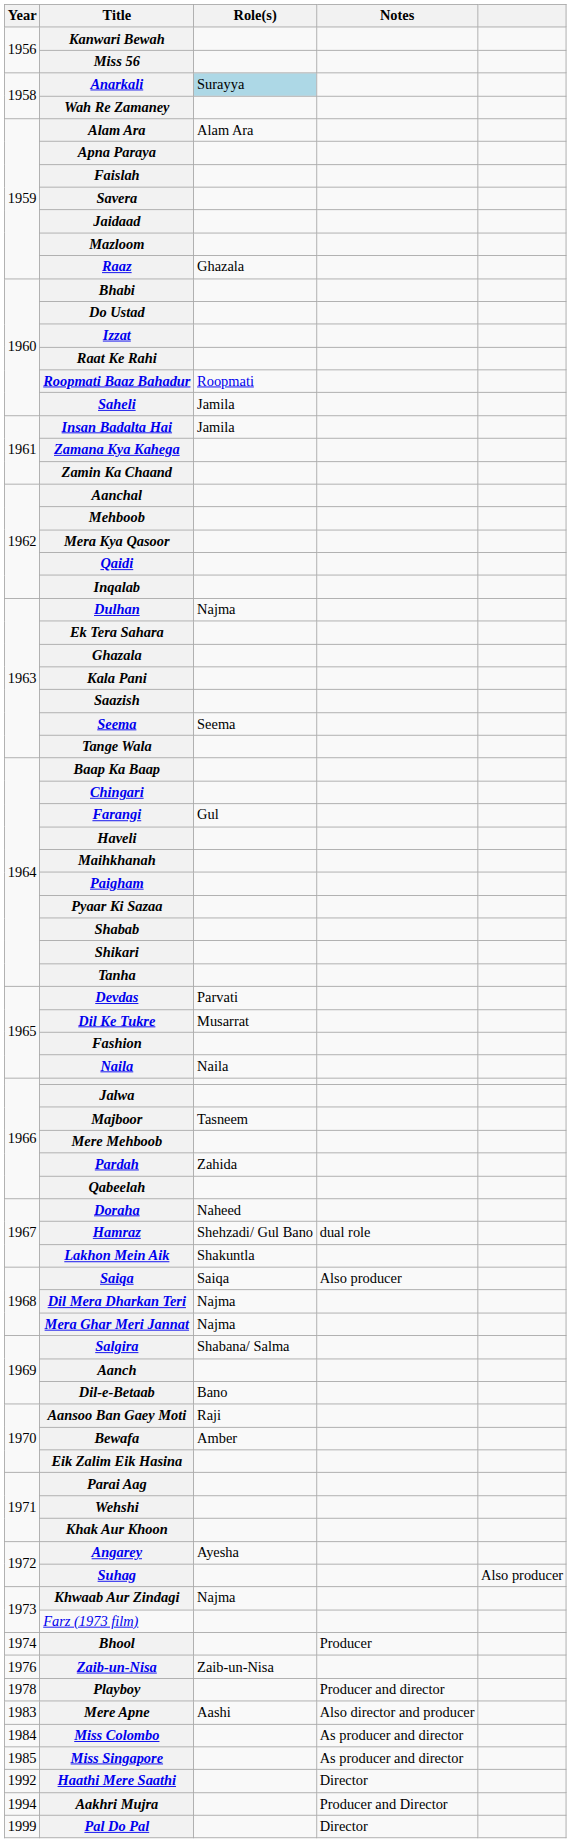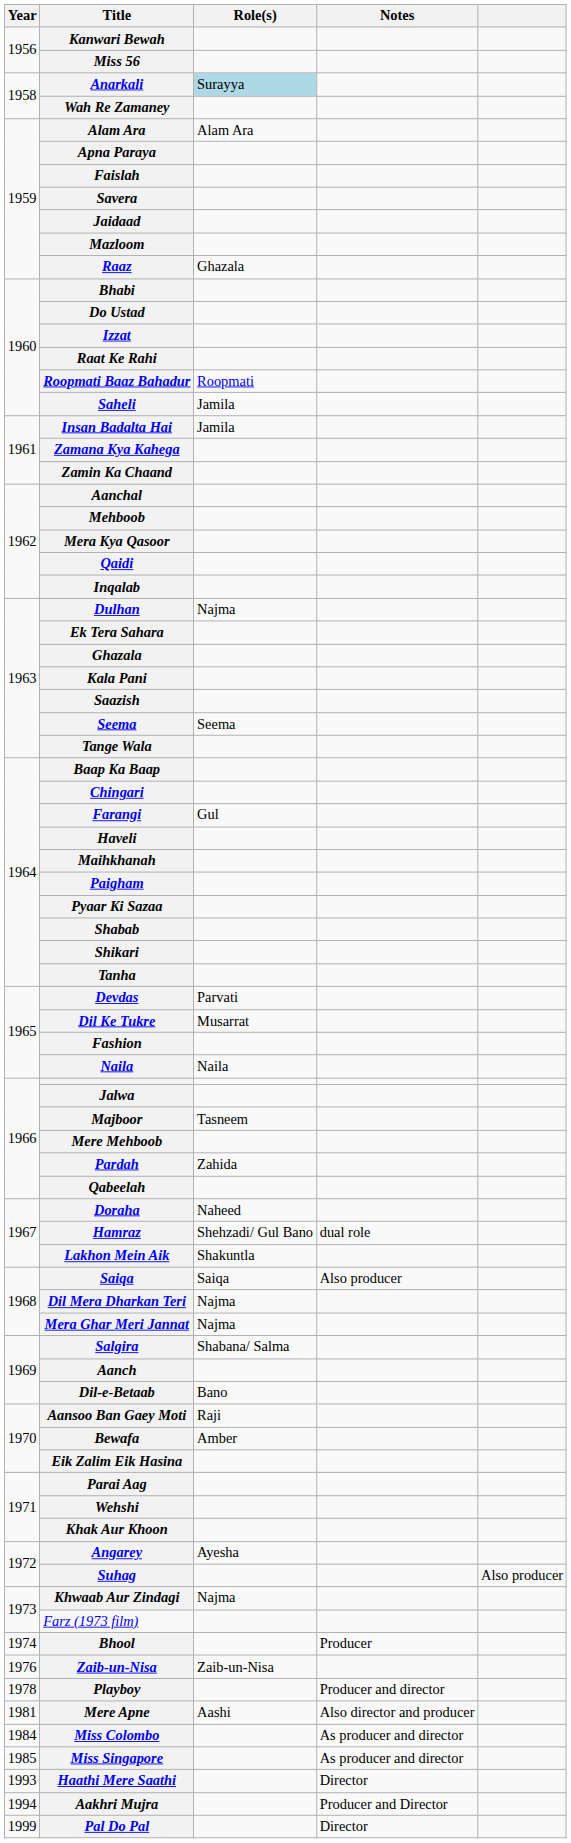 <table class="wikitable plainrowheaders">
 <tr>
 <th scope="col">Year</th>
 <th scope="col">Title</th>
 <th scope="col">Role(s)</th>
 <th scope="col">Notes</th>
 <th></th>
 </tr>
 <tr>
 <td rowspan = "2">1956</td>
 <th scope="row"><em>Kanwari Bewah</em></th>
 <td></td>
 <td></td>
 <td></td>
 </tr>
 <tr>
 <th scope="row"><em>Miss 56</em></th>
 <td></td>
 <td></td>
 <td></td>
 </tr>
 <tr>
 <td rowspan = "2">1958</td>
 <th scope="row"><em><a href='#'>Anarkali</a></em></th>
 <td style="background: lightblue;">Surayya</td>
 <td></td>
 <td></td>
 </tr>
 <tr>
 <th scope="row"><em>Wah Re Zamaney</em></th>
 <td></td>
 <td></td>
 <td></td>
 </tr>
 <tr>
 <td rowspan = "7">1959</td>
 <th scope="row"><em>Alam Ara</em></th>
 <td>Alam Ara</td>
 <td></td>
 <td></td>
 </tr>
 <tr>
 <th scope="row"><em>Apna Paraya</em></th>
 <td></td>
 <td></td>
 <td></td>
 </tr>
 <tr>
 <th scope="row"><em>Faislah</em></th>
 <td></td>
 <td></td>
 <td></td>
 </tr>
 <tr>
 <th scope="row"><em>Savera</em></th>
 <td></td>
 <td></td>
 <td></td>
 </tr>
 <tr>
 <th scope="row"><em>Jaidaad</em></th>
 <td></td>
 <td></td>
 <td></td>
 </tr>
 <tr>
 <th scope="row"><em>Mazloom</em></th>
 <td></td>
 <td></td>
 <td></td>
 </tr>
 <tr>
 <th scope="row"><em><a href='#'>Raaz</a></em></th>
 <td>Ghazala</td>
 <td></td>
 <td></td>
 </tr>
 <tr>
 <td rowspan = "6">1960</td>
 <th scope="row"><em>Bhabi</em></th>
 <td></td>
 <td></td>
 <td></td>
 </tr>
 <tr>
 <th scope="row"><em>Do Ustad</em></th>
 <td></td>
 <td></td>
 <td></td>
 </tr>
 <tr>
 <th scope="row"><em><a href='#'>Izzat</a></em></th>
 <td></td>
 <td></td>
 <td></td>
 </tr>
 <tr>
 <th scope="row"><em>Raat Ke Rahi</em></th>
 <td></td>
 <td></td>
 <td></td>
 </tr>
 <tr>
 <th scope="row"><em><a href='#'>Roopmati Baaz Bahadur</a></em></th>
 <td><a href='#'>Roopmati</a></td>
 <td></td>
 <td></td>
 </tr>
 <tr>
 <th scope="row"><em><a href='#'>Saheli</a></em></th>
 <td>Jamila</td>
 <td></td>
 <td></td>
 </tr>
 <tr>
 <td rowspan = "3">1961</td>
 <th scope="row"><em><a href='#'>Insan Badalta Hai</a></em></th>
 <td>Jamila</td>
 <td></td>
 <td></td>
 </tr>
 <tr>
 <th scope="row"><em><a href='#'>Zamana Kya Kahega</a></em></th>
 <td></td>
 <td></td>
 <td></td>
 </tr>
 <tr>
 <th scope="row"><em>Zamin Ka Chaand</em></th>
 <td></td>
 <td></td>
 <td></td>
 </tr>
 <tr>
 <td rowspan = "5">1962</td>
 <th scope="row"><em>Aanchal</em></th>
 <td></td>
 <td></td>
 <td></td>
 </tr>
 <tr>
 <th scope="row"><em>Mehboob</em></th>
 <td></td>
 <td></td>
 <td></td>
 </tr>
 <tr>
 <th scope="row"><em>Mera Kya Qasoor</em></th>
 <td></td>
 <td></td>
 <td></td>
 </tr>
 <tr>
 <th scope="row"><em><a href='#'>Qaidi</a></em></th>
 <td></td>
 <td></td>
 <td></td>
 </tr>
 <tr>
 <th scope="row"><em>Inqalab</em></th>
 <td></td>
 <td></td>
 <td></td>
 </tr>
 <tr>
 <td rowspan = "7">1963</td>
 <th scope="row"><em><a href='#'>Dulhan</a></em></th>
 <td>Najma</td>
 <td></td>
 <td></td>
 </tr>
 <tr>
 <th scope="row"><em>Ek Tera Sahara</em></th>
 <td></td>
 <td></td>
 <td></td>
 </tr>
 <tr>
 <th scope="row"><em>Ghazala</em></th>
 <td></td>
 <td></td>
 <td></td>
 </tr>
 <tr>
 <th scope="row"><em>Kala Pani</em></th>
 <td></td>
 <td></td>
 <td></td>
 </tr>
 <tr>
 <th scope="row"><em>Saazish</em></th>
 <td></td>
 <td></td>
 <td></td>
 </tr>
 <tr>
 <th scope="row"><em><a href='#'>Seema</a></em></th>
 <td>Seema</td>
 <td></td>
 <td></td>
 </tr>
 <tr>
 <th scope="row"><em>Tange Wala</em></th>
 <td></td>
 <td></td>
 <td></td>
 </tr>
 <tr>
 <td rowspan = "10">1964</td>
 <th scope="row"><em>Baap Ka Baap</em></th>
 <td></td>
 <td></td>
 <td></td>
 </tr>
 <tr>
 <th scope="row"><em><a href='#'>Chingari</a></em></th>
 <td></td>
 <td></td>
 <td></td>
 </tr>
 <tr>
 <th scope="row"><em><a href='#'>Farangi</a></em></th>
 <td>Gul</td>
 <td></td>
 <td></td>
 </tr>
 <tr>
 <th scope="row"><em>Haveli</em></th>
 <td></td>
 <td></td>
 <td></td>
 </tr>
 <tr>
 <th scope="row"><em>Maihkhanah</em></th>
 <td></td>
 <td></td>
 <td></td>
 </tr>
 <tr>
 <th scope="row"><em><a href='#'>Paigham</a></em></th>
 <td></td>
 <td></td>
 <td></td>
 </tr>
 <tr>
 <th scope="row"><em>Pyaar Ki Sazaa</em></th>
 <td></td>
 <td></td>
 <td></td>
 </tr>
 <tr>
 <th scope="row"><em>Shabab</em></th>
 <td></td>
 <td></td>
 <td></td>
 </tr>
 <tr>
 <th scope="row"><em>Shikari</em></th>
 <td></td>
 <td></td>
 <td></td>
 </tr>
 <tr>
 <th scope="row"><em>Tanha</em></th>
 <td></td>
 <td></td>
 <td></td>
 </tr>
 <tr>
 <td rowspan = "4">1965</td>
 <th scope="row"><em><a href='#'>Devdas</a></em></th>
 <td>Parvati</td>
 <td></td>
 <td></td>
 </tr>
 <tr>
 <th scope="row"><em><a href='#'>Dil Ke Tukre</a></em></th>
 <td>Musarrat</td>
 <td></td>
 <td></td>
 </tr>
 <tr>
 <th scope="row"><em>Fashion</em></th>
 <td></td>
 <td></td>
 <td></td>
 </tr>
 <tr>
 <th scope="row"><em><a href='#'>Naila</a></em></th>
 <td>Naila</td>
 <td></td>
 <td></td>
 </tr>
 <tr>
 <td rowspan = "6">1966</td>
 <th scope="row"></th>
 <td></td>
 <td></td>
 <td></td>
 </tr>
 <tr>
 <th scope="row"><em>Jalwa</em></th>
 <td></td>
 <td></td>
 <td></td>
 </tr>
 <tr>
 <th scope="row"><em>Majboor</em></th>
 <td>Tasneem</td>
 <td></td>
 <td></td>
 </tr>
 <tr>
 <th scope="row"><em>Mere Mehboob</em></th>
 <td></td>
 <td></td>
 <td></td>
 </tr>
 <tr>
 <th scope="row"><em><a href='#'>Pardah</a></em></th>
 <td>Zahida</td>
 <td></td>
 <td></td>
 </tr>
 <tr>
 <th scope="row"><em>Qabeelah</em></th>
 <td></td>
 <td></td>
 <td></td>
 </tr>
 <tr>
 <td rowspan = "3">1967</td>
 <th scope="row"><em><a href='#'>Doraha</a></em></th>
 <td>Naheed</td>
 <td></td>
 <td></td>
 </tr>
 <tr>
 <th scope="row"><em><a href='#'>Hamraz</a></em></th>
 <td>Shehzadi/ Gul Bano</td>
 <td>dual role</td>
 <td></td>
 </tr>
 <tr>
 <th scope="row"><em><a href='#'>Lakhon Mein Aik</a></em></th>
 <td>Shakuntla</td>
 <td></td>
 <td></td>
 </tr>
 <tr>
 <td rowspan = "3">1968</td>
 <th scope="row"><em><a href='#'>Saiqa</a></em></th>
 <td>Saiqa</td>
 <td>Also producer</td>
 <td></td>
 </tr>
 <tr>
 <th scope="row"><em><a href='#'>Dil Mera Dharkan Teri</a></em></th>
 <td>Najma</td>
 <td></td>
 <td></td>
 </tr>
 <tr>
 <th scope="row"><em><a href='#'>Mera Ghar Meri Jannat</a></em></th>
 <td>Najma</td>
 <td></td>
 <td></td>
 </tr>
 <tr>
 <td rowspan = "3">1969</td>
 <th scope="row"><em><a href='#'>Salgira</a></em></th>
 <td>Shabana/ Salma</td>
 <td></td>
 <td></td>
 </tr>
 <tr>
 <th scope="row"><em>Aanch</em></th>
 <td></td>
 <td></td>
 <td></td>
 </tr>
 <tr>
 <th scope="row"><em>Dil-e-Betaab</em></th>
 <td>Bano</td>
 <td></td>
 <td></td>
 </tr>
 <tr>
 <td rowspan = "3">1970</td>
 <th scope="row"><em>Aansoo Ban Gaey Moti</em></th>
 <td>Raji</td>
 <td></td>
 <td></td>
 </tr>
 <tr>
 <th scope="row"><em>Bewafa</em></th>
 <td>Amber</td>
 <td></td>
 <td></td>
 </tr>
 <tr>
 <th scope="row"><em>Eik Zalim Eik Hasina</em></th>
 <td></td>
 <td></td>
 <td></td>
 </tr>
 <tr>
 <td rowspan = "3">1971</td>
 <th scope="row"><em>Parai Aag</em></th>
 <td></td>
 <td></td>
 <td></td>
 </tr>
 <tr>
 <th scope="row"><em>Wehshi</em></th>
 <td></td>
 <td></td>
 <td></td>
 </tr>
 <tr>
 <th scope="row"><em>Khak Aur Khoon</em></th>
 <td></td>
 <td></td>
 <td></td>
 </tr>
 <tr>
 <td rowspan=2>1972</td>
 <th scope="row"><em><a href='#'>Angarey</a></em></th>
 <td>Ayesha</td>
 <td></td>
 <td></td>
 </tr>
 <tr>
 <th scope="row"><em><a href='#'>Suhag</a></em></th>
 <td></td>
 <td></td>
 <td>Also producer</td>
 </tr>
 <tr>
 <td rowspan=2>1973</td>
 <th scope="row"><em>Khwaab Aur Zindagi</em></th>
 <td>Najma</td>
 <td></td>
 <td></td>
 </tr>
 <tr>
 <td><em><a href='#'>Farz (1973 film)</a></em></td>
 <td></td>
 <td></td>
 <td></td>
 </tr>
 <tr>
 <td>1974</td>
 <th scope="row"><em>Bhool</em></th>
 <td></td>
 <td>Producer</td>
 <td></td>
 </tr>
 <tr>
 <td>1976</td>
 <th scope="row"><em><a href='#'>Zaib-un-Nisa</a></em></th>
 <td>Zaib-un-Nisa</td>
 <td></td>
 <td></td>
 </tr>
 <tr>
 <td>1978</td>
 <th scope="row"><em>Playboy</em></th>
 <td></td>
 <td>Producer and director</td>
 <td></td>
 </tr>
 <tr>
-<td>1983</td>
+<td>1981</td>
 <th scope="row"><em>Mere Apne</em></th>
 <td>Aashi</td>
 <td>Also director and producer</td>
 <td></td>
 </tr>
 <tr>
 <td>1984</td>
 <th scope="row"><em><a href='#'>Miss Colombo</a></em></th>
 <td></td>
 <td>As producer and director</td>
 <td></td>
 </tr>
 <tr>
 <td>1985</td>
 <th scope="row"><em><a href='#'>Miss Singapore</a></em></th>
 <td></td>
 <td>As producer and director</td>
 <td></td>
 </tr>
 <tr>
-<td>1992</td>
+<td>1993</td>
 <th scope="row"><em><a href='#'>Haathi Mere Saathi</a></em></th>
 <td></td>
 <td>Director</td>
 <td></td>
 </tr>
 <tr>
 <td>1994</td>
 <th scope="row"><em>Aakhri Mujra</em></th>
 <td></td>
 <td>Producer and Director</td>
 <td></td>
 </tr>
 <tr>
 <td>1999</td>
 <th scope="row"><em><a href='#'>Pal Do Pal</a></em></th>
 <td></td>
 <td>Director</td>
 <td></td>
 </tr>
 </table>
